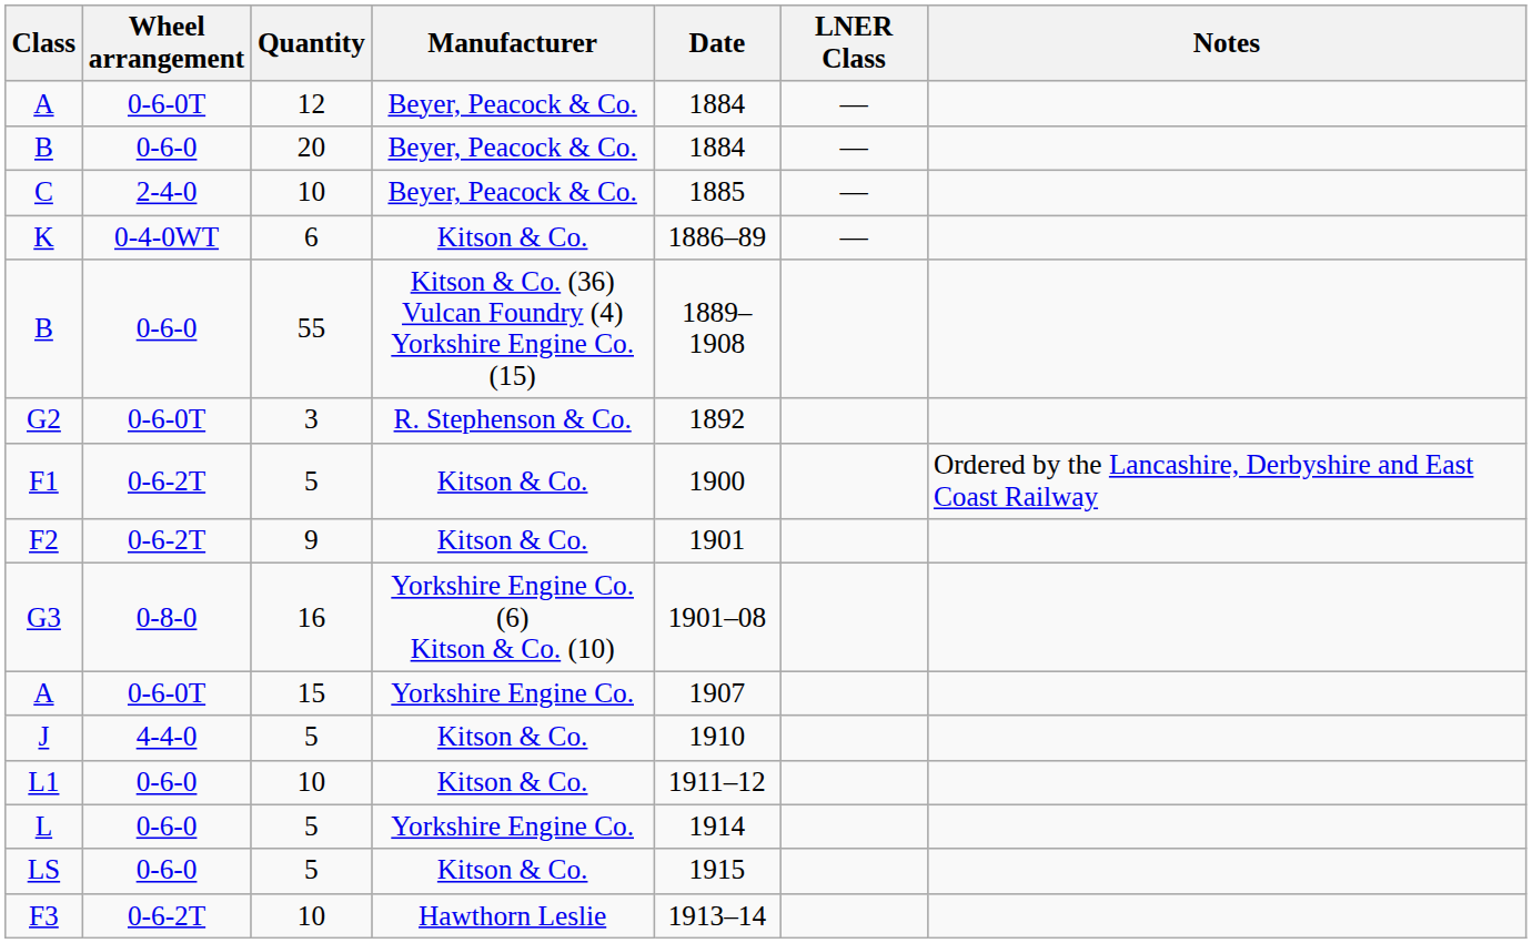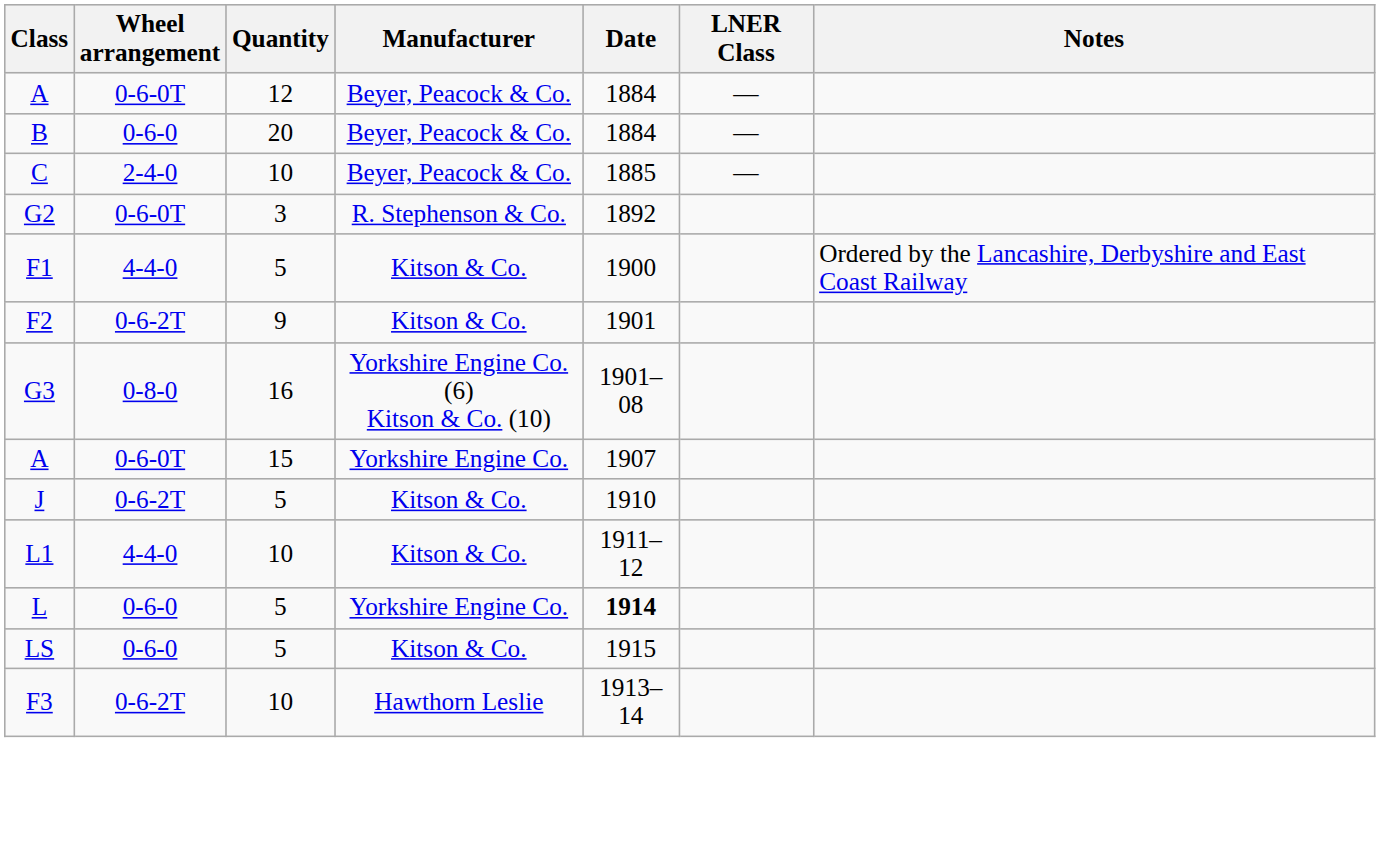 <table class="wikitable" style=text-align:center>
 <tr>
 <th>Class</th>
 <th>Wheel<br>arrangement</th>
 <th>Quantity</th>
 <th>Manufacturer</th>
 <th>Date</th>
 <th>LNER Class</th>
 <th>Notes</th>
 </tr>
 <tr>
 <td><a href='#'>A</a></td>
 <td><a href='#'>0-6-0T</a></td>
 <td>12</td>
 <td><a href='#'>Beyer, Peacock & Co.</a></td>
 <td>1884</td>
 <td>—</td>
 <td align=left></td>
 </tr>
 <tr>
 <td><a href='#'>B</a></td>
 <td><a href='#'>0-6-0</a></td>
 <td>20</td>
 <td><a href='#'>Beyer, Peacock & Co.</a></td>
 <td>1884</td>
 <td>—</td>
 <td align=left></td>
 </tr>
 <tr>
 <td><a href='#'>C</a></td>
 <td><a href='#'>2-4-0</a></td>
 <td>10</td>
 <td><a href='#'>Beyer, Peacock & Co.</a></td>
 <td>1885</td>
 <td>—</td>
 <td align=left></td>
 </tr>
 <tr>
-<td><a href='#'>K</a></td>
-<td><a href='#'>0-4-0WT</a></td>
-<td>6</td>
-<td><a href='#'>Kitson & Co.</a></td>
-<td>1886–89</td>
-<td>—</td>
-<td align=left></td>
-</tr>
-<tr>
-<td><a href='#'>B</a></td>
-<td><a href='#'>0-6-0</a></td>
-<td>55</td>
-<td><a href='#'>Kitson & Co.</a> (36)<br><a href='#'>Vulcan Foundry</a> (4)<br><a href='#'>Yorkshire Engine Co.</a> (15)</td>
-<td>1889–1908</td>
-<td></td>
-<td align=left></td>
-</tr>
-<tr>
 <td><a href='#'>G2</a></td>
 <td><a href='#'>0-6-0T</a></td>
 <td>3</td>
 <td><a href='#'>R. Stephenson & Co.</a></td>
 <td>1892</td>
 <td></td>
 <td align=left></td>
 </tr>
 <tr>
 <td><a href='#'>F1</a></td>
-<td><a href='#'>0-6-2T</a></td>
+<td><a href='#'>4-4-0</a></td>
 <td>5</td>
 <td><a href='#'>Kitson & Co.</a></td>
 <td>1900</td>
 <td></td>
 <td align=left>Ordered by the <a href='#'>Lancashire, Derbyshire and East Coast Railway</a></td>
 </tr>
 <tr>
 <td><a href='#'>F2</a></td>
 <td><a href='#'>0-6-2T</a></td>
 <td>9</td>
 <td><a href='#'>Kitson & Co.</a></td>
 <td>1901</td>
 <td></td>
 <td align=left></td>
 </tr>
 <tr>
 <td><a href='#'>G3</a></td>
 <td><a href='#'>0-8-0</a></td>
 <td>16</td>
 <td><a href='#'>Yorkshire Engine Co.</a> (6)<br><a href='#'>Kitson & Co.</a> (10)</td>
 <td>1901–08</td>
 <td></td>
 <td align=left></td>
 </tr>
 <tr>
 <td><a href='#'>A</a></td>
 <td><a href='#'>0-6-0T</a></td>
 <td>15</td>
 <td><a href='#'>Yorkshire Engine Co.</a></td>
 <td>1907</td>
 <td></td>
 <td align=left></td>
 </tr>
 <tr>
 <td><a href='#'>J</a></td>
-<td><a href='#'>4-4-0</a></td>
+<td><a href='#'>0-6-2T</a></td>
 <td>5</td>
 <td><a href='#'>Kitson & Co.</a></td>
 <td>1910</td>
 <td></td>
 <td align=left></td>
 </tr>
 <tr>
 <td><a href='#'>L1</a></td>
-<td><a href='#'>0-6-0</a></td>
+<td><a href='#'>4-4-0</a></td>
 <td>10</td>
 <td><a href='#'>Kitson & Co.</a></td>
 <td>1911–12</td>
 <td></td>
 <td align=left></td>
 </tr>
 <tr>
 <td><a href='#'>L</a></td>
 <td><a href='#'>0-6-0</a></td>
 <td>5</td>
 <td><a href='#'>Yorkshire Engine Co.</a></td>
-<td>1914</td>
+<td><strong>1914</strong></td>
 <td></td>
 <td align=left></td>
 </tr>
 <tr>
 <td><a href='#'>LS</a></td>
 <td><a href='#'>0-6-0</a></td>
 <td>5</td>
 <td><a href='#'>Kitson & Co.</a></td>
 <td>1915</td>
 <td></td>
 <td align=left></td>
 </tr>
 <tr>
 <td><a href='#'>F3</a></td>
 <td><a href='#'>0-6-2T</a></td>
 <td>10</td>
 <td><a href='#'>Hawthorn Leslie</a></td>
 <td>1913–14</td>
 <td></td>
 <td align=left></td>
 </tr>
 </table>
